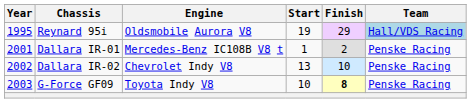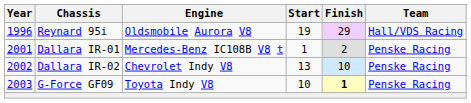 <table class="wikitable" style="font-size: 90%;">
 <tr>
 <th>Year</th>
 <th>Chassis</th>
 <th>Engine</th>
 <th>Start</th>
 <th>Finish</th>
 <th>Team</th>
 </tr>
 <tr>
-<td><a href='#'>1995</a></td>
+<td><a href='#'>1996</a></td>
 <td nowrap><a href='#'>Reynard</a> 95i</td>
 <td nowrap><a href='#'>Oldsmobile</a> <a href='#'>Aurora</a> <a href='#'>V8</a></td>
 <td align=center>19</td>
 <td style="background:#EFCFFF;" align=center>29</td>
-<td nowrap style="background: lightblue;"><a href='#'>Hall/VDS Racing</a></td>
+<td nowrap><a href='#'>Hall/VDS Racing</a></td>
 </tr>
 <tr>
 <td><a href='#'>2001</a></td>
 <td nowrap><a href='#'>Dallara</a> IR-01</td>
 <td nowrap><a href='#'>Mercedes-Benz</a> IC108B <a href='#'>V8</a> <a href='#'>t</a></td>
 <td align=center>1</td>
 <td style="background:#DFDFDF;" align=center>2</td>
 <td nowrap><a href='#'>Penske Racing</a></td>
 </tr>
 <tr>
 <td><a href='#'>2002</a></td>
 <td nowrap><a href='#'>Dallara</a> IR-02</td>
 <td nowrap><a href='#'>Chevrolet</a> Indy <a href='#'>V8</a></td>
 <td align=center>13</td>
 <td style="background:#CFEAFF;" align=center>10</td>
 <td nowrap><a href='#'>Penske Racing</a></td>
 </tr>
 <tr>
 <td><a href='#'>2003</a></td>
 <td nowrap><a href='#'>G-Force</a> GF09</td>
 <td nowrap><a href='#'>Toyota</a> Indy <a href='#'>V8</a></td>
 <td align=center>10</td>
-<td style="background:#FFFFBF;" align=center><strong>8</strong></td>
+<td style="background:#FFFFBF;" align=center><strong>1</strong></td>
 <td nowrap><a href='#'>Penske Racing</a></td>
 </tr>
 <tr>
 <th colspan="6"></th>
 </tr>
 </table>
